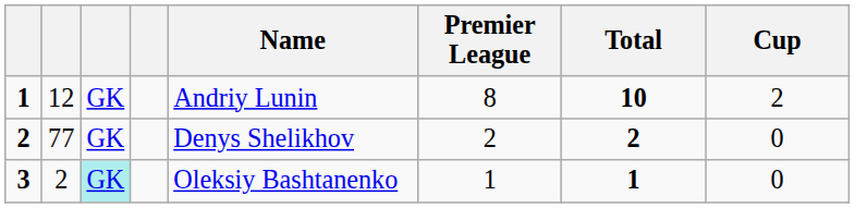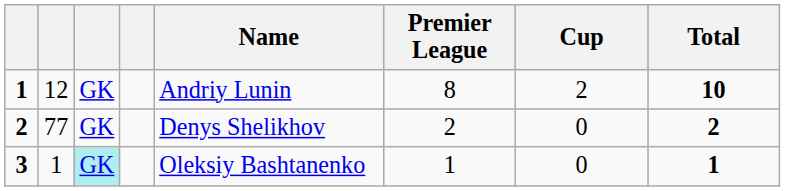 <table class="wikitable" style="text-align:center">
 <tr>
 <th width=15></th>
 <th width=15></th>
 <th width=15></th>
 <th width=15></th>
 <th width=145>Name</th>
 <th width=80><strong>Premier League</strong></th>
+<th width=80><strong>Cup</strong></th>
 <th width=80>Total</th>
-<th width=80><strong>Cup</strong></th>
 </tr>
 <tr>
 <td><strong>1</strong></td>
 <td>12</td>
 <td><a href='#'>GK</a></td>
 <td></td>
 <td align=left><a href='#'>Andriy Lunin</a></td>
 <td>8</td>
+<td>2</td>
 <td><strong>10</strong></td>
-<td>2</td>
 </tr>
 <tr>
 <td><strong>2</strong></td>
 <td>77</td>
 <td><a href='#'>GK</a></td>
 <td></td>
 <td align=left><a href='#'>Denys Shelikhov</a></td>
 <td>2</td>
+<td>0</td>
 <td><strong>2</strong></td>
-<td>0</td>
 </tr>
 <tr>
 <td><strong>3</strong></td>
-<td>2</td>
+<td>1</td>
 <td style="background: paleturquoise;"><a href='#'>GK</a></td>
 <td></td>
 <td align=left><a href='#'>Oleksiy Bashtanenko</a></td>
 <td>1</td>
+<td>0</td>
 <td><strong>1</strong></td>
-<td>0</td>
 </tr>
 </table>
